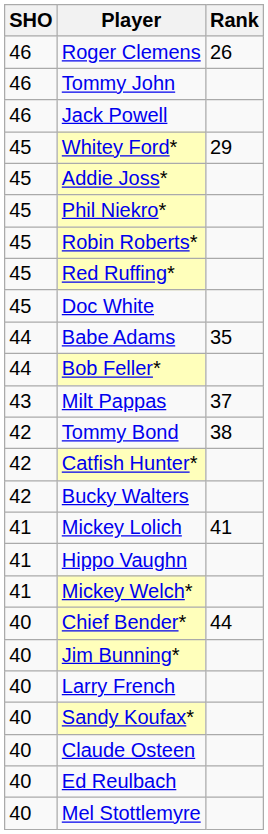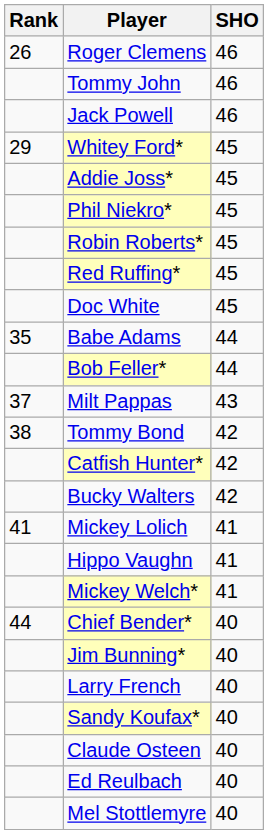 <table class="wikitable" style="float:left;">
 <tr style="white-space:nowrap;">
+<th>Rank</th>
+<th>Player</th>
 <th>SHO</th>
-<th>Player</th>
-<th>Rank</th>
 </tr>
 <tr>
+<td>26</td>
+<td><a href='#'>Roger Clemens</a></td>
 <td>46</td>
-<td><a href='#'>Roger Clemens</a></td>
-<td>26</td>
 </tr>
 <tr>
+<td></td>
+<td><a href='#'>Tommy John</a></td>
 <td>46</td>
-<td><a href='#'>Tommy John</a></td>
-<td></td>
 </tr>
 <tr>
+<td></td>
+<td><a href='#'>Jack Powell</a></td>
 <td>46</td>
-<td><a href='#'>Jack Powell</a></td>
-<td></td>
 </tr>
 <tr>
+<td>29</td>
+<td style="background:#ffffbb;"><a href='#'>Whitey Ford</a>*</td>
 <td>45</td>
-<td style="background:#ffffbb;"><a href='#'>Whitey Ford</a>*</td>
-<td>29</td>
 </tr>
 <tr>
+<td></td>
+<td style="background:#ffffbb;"><a href='#'>Addie Joss</a>*</td>
 <td>45</td>
-<td style="background:#ffffbb;"><a href='#'>Addie Joss</a>*</td>
-<td></td>
 </tr>
 <tr>
+<td></td>
+<td style="background:#ffffbb;"><a href='#'>Phil Niekro</a>*</td>
 <td>45</td>
-<td style="background:#ffffbb;"><a href='#'>Phil Niekro</a>*</td>
-<td></td>
 </tr>
 <tr>
+<td></td>
+<td style="background:#ffffbb;"><a href='#'>Robin Roberts</a>*</td>
 <td>45</td>
-<td style="background:#ffffbb;"><a href='#'>Robin Roberts</a>*</td>
-<td></td>
 </tr>
 <tr>
+<td></td>
+<td style="background:#ffffbb;"><a href='#'>Red Ruffing</a>*</td>
 <td>45</td>
-<td style="background:#ffffbb;"><a href='#'>Red Ruffing</a>*</td>
-<td></td>
 </tr>
 <tr>
+<td></td>
+<td><a href='#'>Doc White</a></td>
 <td>45</td>
-<td><a href='#'>Doc White</a></td>
-<td></td>
 </tr>
 <tr>
+<td>35</td>
+<td><a href='#'>Babe Adams</a></td>
 <td>44</td>
-<td><a href='#'>Babe Adams</a></td>
-<td>35</td>
 </tr>
 <tr>
+<td></td>
+<td style="background:#ffffbb;"><a href='#'>Bob Feller</a>*</td>
 <td>44</td>
-<td style="background:#ffffbb;"><a href='#'>Bob Feller</a>*</td>
-<td></td>
 </tr>
 <tr>
+<td>37</td>
+<td><a href='#'>Milt Pappas</a></td>
 <td>43</td>
-<td><a href='#'>Milt Pappas</a></td>
-<td>37</td>
 </tr>
 <tr>
+<td>38</td>
+<td><a href='#'>Tommy Bond</a></td>
 <td>42</td>
-<td><a href='#'>Tommy Bond</a></td>
-<td>38</td>
 </tr>
 <tr>
+<td></td>
+<td style="background:#ffffbb;"><a href='#'>Catfish Hunter</a>*</td>
 <td>42</td>
-<td style="background:#ffffbb;"><a href='#'>Catfish Hunter</a>*</td>
-<td></td>
 </tr>
 <tr>
+<td></td>
+<td><a href='#'>Bucky Walters</a></td>
 <td>42</td>
-<td><a href='#'>Bucky Walters</a></td>
-<td></td>
 </tr>
 <tr>
 <td>41</td>
 <td><a href='#'>Mickey Lolich</a></td>
 <td>41</td>
 </tr>
 <tr>
+<td></td>
+<td><a href='#'>Hippo Vaughn</a></td>
 <td>41</td>
-<td><a href='#'>Hippo Vaughn</a></td>
-<td></td>
 </tr>
 <tr>
+<td></td>
+<td style="background:#ffffbb;"><a href='#'>Mickey Welch</a>*</td>
 <td>41</td>
-<td style="background:#ffffbb;"><a href='#'>Mickey Welch</a>*</td>
-<td></td>
 </tr>
 <tr>
+<td>44</td>
+<td style="background:#ffffbb;"><a href='#'>Chief Bender</a>*</td>
 <td>40</td>
-<td style="background:#ffffbb;"><a href='#'>Chief Bender</a>*</td>
-<td>44</td>
 </tr>
 <tr>
+<td></td>
+<td style="background:#ffffbb;"><a href='#'>Jim Bunning</a>*</td>
 <td>40</td>
-<td style="background:#ffffbb;"><a href='#'>Jim Bunning</a>*</td>
-<td></td>
 </tr>
 <tr>
+<td></td>
+<td><a href='#'>Larry French</a></td>
 <td>40</td>
-<td><a href='#'>Larry French</a></td>
-<td></td>
 </tr>
 <tr>
+<td></td>
+<td style="background:#ffffbb;"><a href='#'>Sandy Koufax</a>*</td>
 <td>40</td>
-<td style="background:#ffffbb;"><a href='#'>Sandy Koufax</a>*</td>
-<td></td>
 </tr>
 <tr>
+<td></td>
+<td><a href='#'>Claude Osteen</a></td>
 <td>40</td>
-<td><a href='#'>Claude Osteen</a></td>
-<td></td>
 </tr>
 <tr>
+<td></td>
+<td><a href='#'>Ed Reulbach</a></td>
 <td>40</td>
-<td><a href='#'>Ed Reulbach</a></td>
-<td></td>
 </tr>
 <tr>
+<td></td>
+<td><a href='#'>Mel Stottlemyre</a></td>
 <td>40</td>
-<td><a href='#'>Mel Stottlemyre</a></td>
-<td></td>
 </tr>
 </table>
